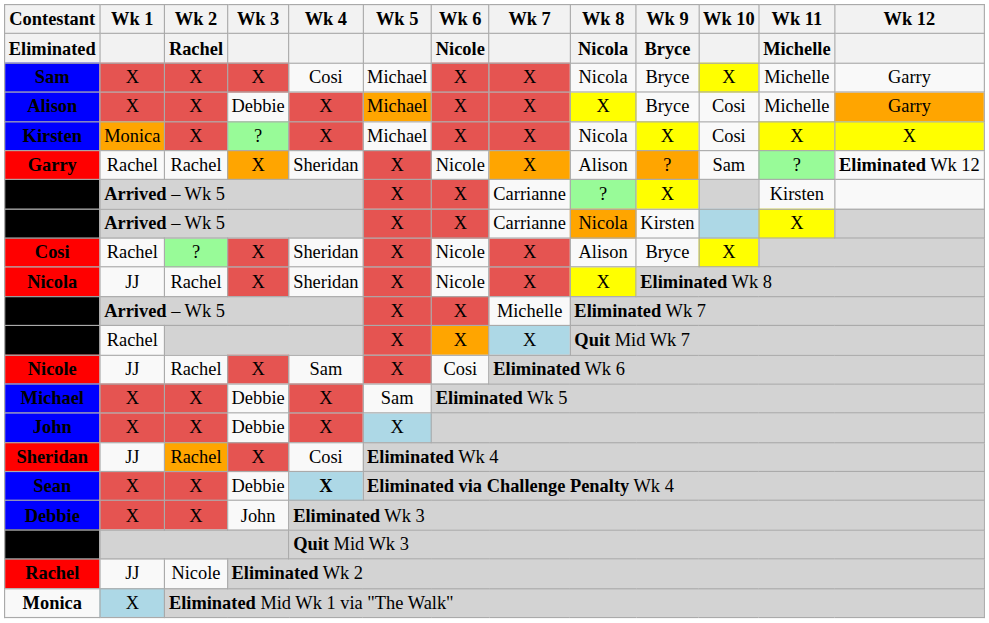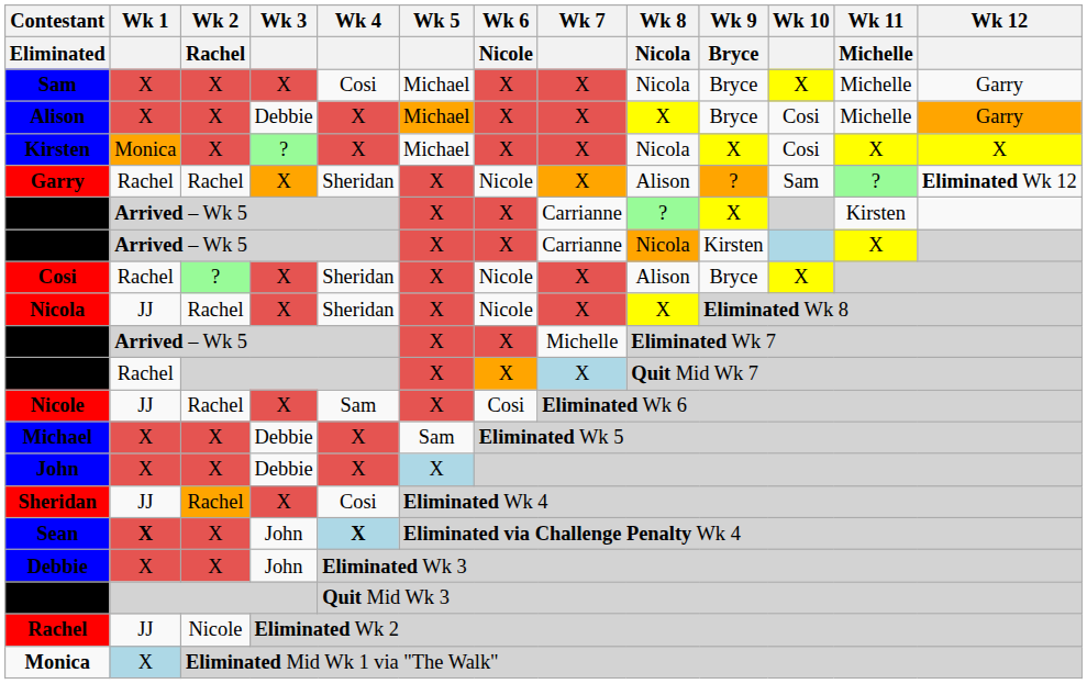 <table class="wikitable" style="text-align:center">
 <tr>
 <th>Contestant</th>
 <th>Wk 1</th>
 <th>Wk 2</th>
 <th>Wk 3</th>
 <th>Wk 4</th>
 <th>Wk 5</th>
 <th>Wk 6</th>
 <th>Wk 7</th>
 <th>Wk 8</th>
 <th>Wk 9</th>
 <th>Wk 10</th>
 <th>Wk 11</th>
 <th>Wk 12</th>
 </tr>
 <tr>
 <th>Eliminated</th>
 <th></th>
 <th>Rachel</th>
 <th></th>
 <th></th>
 <th></th>
 <th>Nicole</th>
 <th></th>
 <th>Nicola</th>
 <th>Bryce</th>
 <th></th>
 <th>Michelle</th>
 <th></th>
 </tr>
 <tr>
 <td bgcolor="blue"><span><strong>Sam</strong></span></td>
 <td bgcolor="#E55451">X</td>
 <td bgcolor="#E55451">X</td>
 <td bgcolor="#E55451">X</td>
 <td>Cosi</td>
 <td>Michael</td>
 <td bgcolor="#E55451">X</td>
 <td bgcolor="#E55451">X</td>
 <td>Nicola</td>
 <td>Bryce</td>
 <td bgcolor="yellow">X</td>
 <td>Michelle</td>
 <td>Garry</td>
 </tr>
 <tr>
 <td bgcolor="blue"><span><strong>Alison</strong></span></td>
 <td bgcolor="#E55451">X</td>
 <td bgcolor="#E55451">X</td>
 <td>Debbie</td>
 <td bgcolor="#E55451">X</td>
 <td bgcolor="orange">Michael</td>
 <td bgcolor="#E55451">X</td>
 <td bgcolor="#E55451">X</td>
 <td bgcolor="yellow">X</td>
 <td>Bryce</td>
 <td>Cosi</td>
 <td>Michelle</td>
 <td bgcolor="orange">Garry</td>
 </tr>
 <tr>
 <td bgcolor="blue"><span><strong>Kirsten</strong></span></td>
 <td bgcolor="orange">Monica</td>
 <td bgcolor="#E55451">X</td>
 <td bgcolor="palegreen">?</td>
 <td bgcolor="#E55451">X</td>
 <td>Michael</td>
 <td bgcolor="#E55451">X</td>
 <td bgcolor="#E55451">X</td>
 <td>Nicola</td>
 <td bgcolor="yellow">X</td>
 <td>Cosi</td>
 <td bgcolor="yellow">X</td>
 <td bgcolor="yellow">X</td>
 </tr>
 <tr>
 <td bgcolor="red"><span><strong>Garry</strong></span></td>
 <td>Rachel</td>
 <td>Rachel</td>
 <td bgcolor="orange">X</td>
 <td>Sheridan</td>
 <td bgcolor="#E55451">X</td>
 <td>Nicole</td>
 <td bgcolor="orange">X</td>
 <td>Alison</td>
 <td bgcolor="orange">?</td>
 <td>Sam</td>
 <td bgcolor="palegreen">?</td>
 <td colspan=><strong>Eliminated</strong> Wk 12</td>
 </tr>
 <tr>
 <td bgcolor="black"><span><strong>Bryce</strong></span></td>
 <td bgcolor="lightgrey" align="left" colspan=4><strong>Arrived</strong> – Wk 5</td>
 <td bgcolor="#E55451">X</td>
 <td bgcolor="#E55451">X</td>
 <td>Carrianne</td>
 <td bgcolor="palegreen">?</td>
 <td bgcolor="yellow">X</td>
 <td bgcolor="lightgrey" align="left"></td>
 <td>Kirsten</td>
 <td align="left"></td>
 </tr>
 <tr>
 <td bgcolor="black"><span><strong>Michelle</strong></span></td>
 <td bgcolor="lightgrey" align="left" colspan=4><strong>Arrived</strong> – Wk 5</td>
 <td bgcolor="#E55451">X</td>
 <td bgcolor="#E55451">X</td>
 <td>Carrianne</td>
 <td bgcolor="orange" align="center" width="50">Nicola</td>
 <td>Kirsten</td>
 <td bgcolor="lightblue" align=left></td>
 <td bgcolor="yellow">X</td>
 <td bgcolor="lightgrey" align="left"></td>
 </tr>
 <tr>
 <td bgcolor="red"><span><strong>Cosi</strong></span></td>
 <td>Rachel</td>
 <td bgcolor="palegreen">?</td>
 <td bgcolor="#E55451">X</td>
 <td>Sheridan</td>
 <td bgcolor="#E55451">X</td>
 <td>Nicole</td>
 <td bgcolor="#E55451">X</td>
 <td>Alison</td>
 <td>Bryce</td>
 <td bgcolor="yellow">X</td>
 <td colspan=2 align="left" bgcolor="lightgrey"></td>
 </tr>
 <tr>
 <td bgcolor="red"><span><strong>Nicola</strong></span></td>
 <td>JJ</td>
 <td>Rachel</td>
 <td bgcolor="#E55451">X</td>
 <td>Sheridan</td>
 <td bgcolor="#E55451">X</td>
 <td>Nicole</td>
 <td bgcolor="#E55451">X</td>
 <td bgcolor="yellow">X</td>
 <td colspan=4 bgcolor="lightgrey" align="left"><strong>Eliminated</strong> Wk 8</td>
 </tr>
 <tr>
 <td bgcolor="black"><span><strong>Carrianne</strong></span></td>
 <td bgcolor="lightgrey" align="left" colspan=4><strong>Arrived</strong> – Wk 5</td>
 <td bgcolor="#E55451">X</td>
 <td bgcolor="#E55451">X</td>
 <td>Michelle</td>
 <td colspan=5 bgcolor="lightgrey" align="left"><strong>Eliminated</strong> Wk 7</td>
 </tr>
 <tr>
 <td bgcolor="black"><span><strong>JJ</strong></span></td>
 <td>Rachel</td>
 <td colspan=3 bgcolor="lightgrey" align="left"></td>
 <td bgcolor="#E55451">X</td>
 <td bgcolor="orange">X</td>
 <td bgcolor="lightblue">X</td>
 <td colspan=5 bgcolor="lightgrey" align="left"><strong>Quit</strong> Mid Wk 7</td>
 </tr>
 <tr>
 <td bgcolor="red"><span><strong>Nicole</strong></span></td>
 <td>JJ</td>
 <td>Rachel</td>
 <td bgcolor="#E55451">X</td>
 <td>Sam</td>
 <td bgcolor="#E55451">X</td>
 <td>Cosi</td>
 <td colspan=6 bgcolor="lightgrey" align="left"><strong>Eliminated</strong> Wk 6</td>
 </tr>
 <tr>
 <td bgcolor="blue"><span><strong>Michael</strong></span></td>
 <td bgcolor="#E55451">X</td>
 <td bgcolor="#E55451">X</td>
 <td>Debbie</td>
 <td bgcolor="#E55451">X</td>
 <td>Sam</td>
 <td colspan=7 bgcolor="lightgrey" align="left"><strong>Eliminated</strong> Wk 5</td>
 </tr>
 <tr>
 <td bgcolor="blue"><span><strong>John</strong></span></td>
 <td bgcolor="#E55451">X</td>
 <td bgcolor="#E55451">X</td>
 <td>Debbie</td>
 <td bgcolor="#E55451">X</td>
 <td bgcolor="lightblue">X</td>
 <td colspan=7 bgcolor="lightgrey" align="left"></td>
 </tr>
 <tr>
 <td bgcolor="red"><span><strong>Sheridan</strong></span></td>
 <td>JJ</td>
 <td bgcolor="orange">Rachel</td>
 <td bgcolor="#E55451">X</td>
 <td>Cosi</td>
 <td colspan=8 bgcolor="lightgrey" align="left"><strong>Eliminated</strong> Wk 4</td>
 </tr>
 <tr>
 <td bgcolor="blue"><span><strong>Sean</strong></span></td>
+<td bgcolor="#E55451"><strong>X</strong></td>
 <td bgcolor="#E55451">X</td>
-<td bgcolor="#E55451">X</td>
-<td>Debbie</td>
+<td>John</td>
 <td bgcolor="lightblue"><strong>X</strong></td>
 <td colspan=8 bgcolor="lightgrey" align="left"><strong>Eliminated via Challenge Penalty</strong> Wk 4</td>
 </tr>
 <tr>
 <td bgcolor="blue"><span><strong>Debbie</strong></span></td>
 <td bgcolor="#E55451">X</td>
 <td bgcolor="#E55451">X</td>
 <td>John</td>
 <td colspan=9 bgcolor="lightgrey" align="left"><strong>Eliminated</strong> Wk 3</td>
 </tr>
 <tr>
 <td bgcolor="black"><span><strong>Steven</strong></span></td>
 <td bgcolor="lightgrey" align="center" colspan=3></td>
 <td colspan=9 bgcolor="lightgrey" align="left"><strong>Quit</strong> Mid Wk 3</td>
 </tr>
 <tr>
 <td bgcolor="red"><span><strong>Rachel</strong></span></td>
 <td>JJ</td>
 <td>Nicole</td>
 <td colspan=10 bgcolor="lightgrey" align="left"><strong>Eliminated</strong> Wk 2</td>
 </tr>
 <tr>
 <td><strong>Monica</strong></td>
 <td bgcolor="lightblue">X</td>
 <td colspan=11 bgcolor="lightgrey" align="left"><strong>Eliminated</strong> Mid Wk 1 via "The Walk"</td>
 </tr>
 </table>
